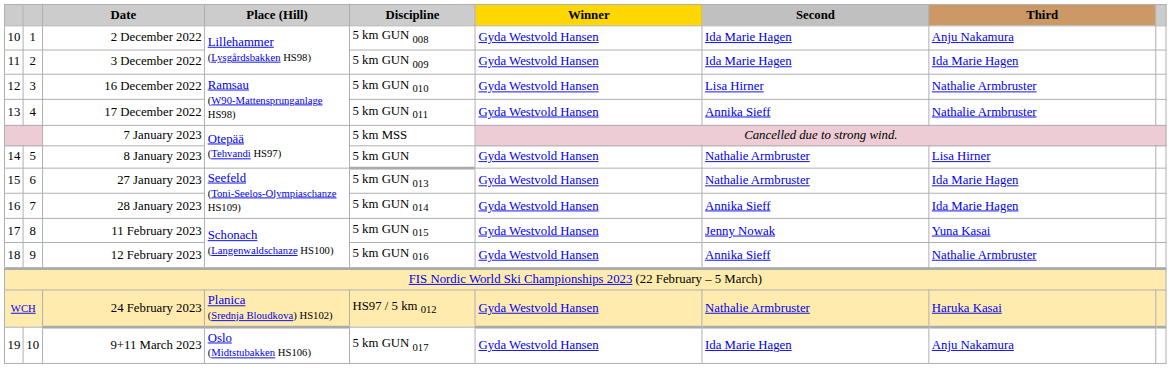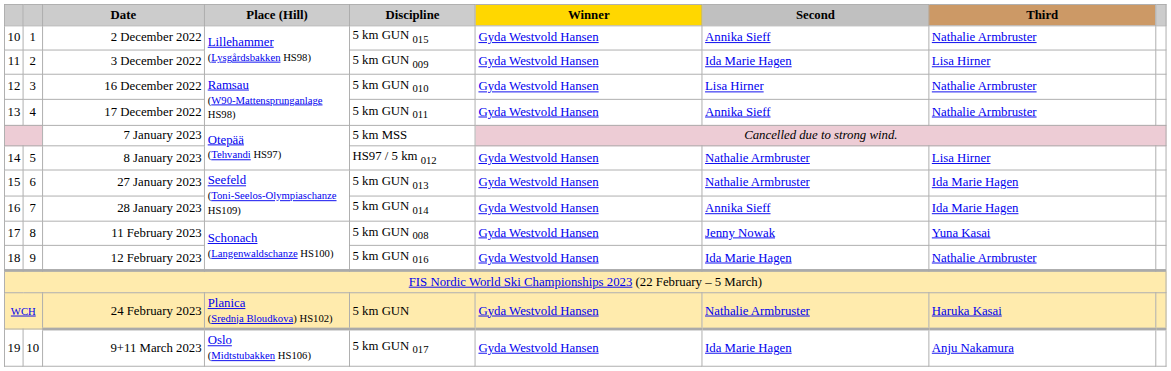 <table class="wikitable plainrowheaders" style="background:#fff; font-size:86%; line-height:16px; border:grey solid 1px; border-collapse:collapse;">
 <tr>
 <th scope="col" style="background:#ccc; width=10 px;"></th>
 <th scope="col" style="background:#ccc; width=10 px;"></th>
 <th scope="col" style="background:#ccc; width:170px;">Date</th>
 <th scope="col" style="background:#ccc; width:150px;">Place (Hill)</th>
 <th scope="col" style="background:#ccc; width:130px;">Discipline</th>
 <th scope="col" style="background:gold; width:240px;">Winner</th>
 <th scope="col" style="background:silver; width:240px;">Second</th>
 <th scope="col" style="background:#c96; width:240px;">Third</th>
 <th scope="col" style="background:#ccc; width:5px;"></th>
 </tr>
 <tr>
 <td align="center">10</td>
 <td align="center">1</td>
 <td align="right">2 December 2022</td>
 <td rowspan=2> <a href='#'>Lillehammer</a><br><small>(<a href='#'>Lysgårdsbakken</a> HS98)</small></td>
-<td>5 km GUN <sub>008</sub></td>
+<td>5 km GUN <sub>015</sub></td>
 <td> <a href='#'>Gyda Westvold Hansen</a></td>
-<td> <a href='#'>Ida Marie Hagen</a></td>
-<td> <a href='#'>Anju Nakamura</a></td>
+<td> <a href='#'>Annika Sieff</a></td>
+<td> <a href='#'>Nathalie Armbruster</a></td>
 <td></td>
 </tr>
 <tr>
 <td align="center">11</td>
 <td align="center">2</td>
 <td align="right">3 December 2022</td>
 <td>5 km GUN <sub>009</sub></td>
 <td> <a href='#'>Gyda Westvold Hansen</a></td>
 <td> <a href='#'>Ida Marie Hagen</a></td>
-<td> <a href='#'>Ida Marie Hagen</a></td>
+<td> <a href='#'>Lisa Hirner</a></td>
 <td></td>
 </tr>
 <tr>
 <td align="center">12</td>
 <td align="center">3</td>
 <td align="right">16 December 2022</td>
 <td rowspan=2> <a href='#'>Ramsau</a><br><small>(<a href='#'>W90-Mattensprunganlage</a> HS98)</small></td>
 <td>5 km GUN <sub>010</sub></td>
 <td> <a href='#'>Gyda Westvold Hansen</a></td>
 <td> <a href='#'>Lisa Hirner</a></td>
 <td> <a href='#'>Nathalie Armbruster</a></td>
 <td></td>
 </tr>
 <tr>
 <td align="center">13</td>
 <td align="center">4</td>
 <td align="right">17 December 2022</td>
 <td>5 km GUN <sub>011</sub></td>
 <td> <a href='#'>Gyda Westvold Hansen</a></td>
 <td> <a href='#'>Annika Sieff</a></td>
 <td> <a href='#'>Nathalie Armbruster</a></td>
 <td></td>
 </tr>
 <tr>
 <td colspan=2 align=center bgcolor="EDCCD5"></td>
 <td align="right">7 January 2023</td>
 <td rowspan="2"> <a href='#'>Otepää</a><br><small>(<a href='#'>Tehvandi</a> HS97)</small></td>
 <td>5 km MSS</td>
 <td colspan=4 align=center bgcolor="EDCCD5"><em>Cancelled due to strong wind.</em></td>
 </tr>
 <tr>
 <td align="center">14</td>
 <td align="center">5</td>
 <td align="right">8 January 2023</td>
-<td style="border-bottom-width:3px">5 km GUN</td>
+<td>HS97 / 5 km <sub>012</sub></td>
 <td> <a href='#'>Gyda Westvold Hansen</a></td>
 <td> <a href='#'>Nathalie Armbruster</a></td>
 <td> <a href='#'>Lisa Hirner</a></td>
 <td></td>
 </tr>
 <tr>
 <td align="center">15</td>
 <td align="center">6</td>
 <td align="right">27 January 2023</td>
 <td rowspan=2> <a href='#'>Seefeld</a><br><small>(<a href='#'>Toni-Seelos-Olympiaschanze</a> HS109)</small></td>
 <td>5 km GUN <sub>013</sub></td>
 <td> <a href='#'>Gyda Westvold Hansen</a></td>
 <td> <a href='#'>Nathalie Armbruster</a></td>
 <td> <a href='#'>Ida Marie Hagen</a></td>
 <td></td>
 </tr>
 <tr>
 <td align="center">16</td>
 <td align="center">7</td>
 <td align="right">28 January 2023</td>
 <td>5 km GUN <sub>014</sub></td>
 <td> <a href='#'>Gyda Westvold Hansen</a></td>
 <td> <a href='#'>Annika Sieff</a></td>
 <td> <a href='#'>Ida Marie Hagen</a></td>
 <td></td>
 </tr>
 <tr>
 <td align=center>17</td>
 <td align=center>8</td>
 <td align=right>11 February 2023</td>
 <td rowspan=2> <a href='#'>Schonach</a><br><small>(<a href='#'>Langenwaldschanze</a> HS100)</small></td>
-<td>5 km GUN <sub>015</sub></td>
+<td>5 km GUN <sub>008</sub></td>
 <td> <a href='#'>Gyda Westvold Hansen</a></td>
 <td> <a href='#'>Jenny Nowak</a></td>
 <td> <a href='#'>Yuna Kasai</a></td>
 <td></td>
 </tr>
 <tr>
 <td align=center>18</td>
 <td align=center>9</td>
 <td align=right>12 February 2023</td>
 <td>5 km GUN <sub>016</sub></td>
 <td> <a href='#'>Gyda Westvold Hansen</a></td>
-<td> <a href='#'>Annika Sieff</a></td>
+<td> <a href='#'>Ida Marie Hagen</a></td>
 <td> <a href='#'>Nathalie Armbruster</a></td>
 <td></td>
 </tr>
 <tr style="background:#FFEBAD">
 <td align=center style="border-top-width:3px" colspan=10><a href='#'>FIS Nordic World Ski Championships 2023</a> (22 February – 5 March)</td>
 </tr>
 <tr style="background:#FFEBAD">
 <td colspan=2 align="center" style=color:#696969 style="border-bottom-width:3px"><small><a href='#'>WCH</a></small></td>
 <td style="border-bottom-width:3px" align="right">24 February 2023</td>
 <td style="border-bottom-width:3px"> <a href='#'>Planica</a><br><small>(<a href='#'>Srednja Bloudkova</a>) HS102)</small></td>
-<td>HS97 / 5 km <sub>012</sub></td>
+<td style="border-bottom-width:3px">5 km GUN</td>
 <td style="border-bottom-width:3px"> <a href='#'>Gyda Westvold Hansen</a></td>
 <td style="border-bottom-width:3px"> <a href='#'>Nathalie Armbruster</a></td>
 <td style="border-bottom-width:3px"> <a href='#'>Haruka Kasai</a></td>
 <td style="border-bottom-width:3px"></td>
 </tr>
 <tr>
 <td align=center>19</td>
 <td align=center>10</td>
 <td align=right>9+11 March 2023</td>
 <td> <a href='#'>Oslo</a><br><small>(<a href='#'>Midtstubakken</a> HS106)</small></td>
 <td>5 km GUN <sub>017</sub></td>
 <td> <a href='#'>Gyda Westvold Hansen</a></td>
 <td> <a href='#'>Ida Marie Hagen</a></td>
 <td> <a href='#'>Anju Nakamura</a></td>
 <td></td>
 </tr>
 </table>
